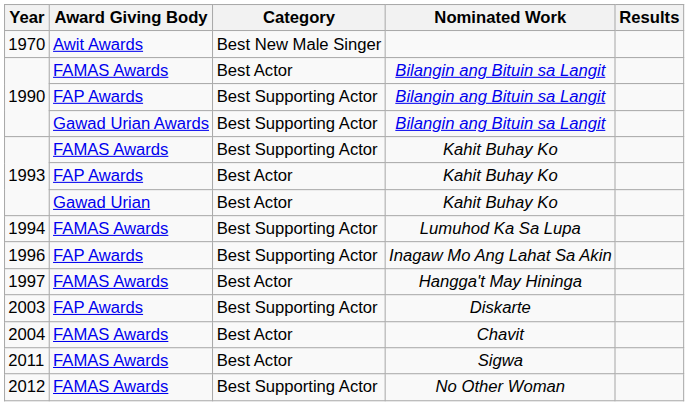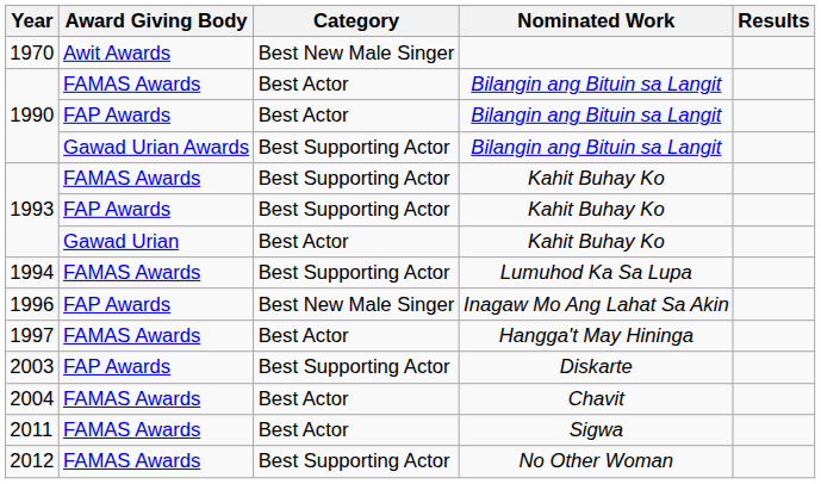 <table class="wikitable">
 <tr>
 <th>Year</th>
 <th>Award Giving Body</th>
 <th>Category</th>
 <th>Nominated Work</th>
 <th>Results</th>
 </tr>
 <tr>
 <td>1970</td>
 <td><a href='#'>Awit Awards</a></td>
 <td>Best New Male Singer</td>
 <td></td>
 <td></td>
 </tr>
 <tr>
 <td rowspan="3">1990</td>
 <td><a href='#'>FAMAS Awards</a></td>
 <td>Best Actor</td>
 <td align=center><em><a href='#'>Bilangin ang Bituin sa Langit</a></em></td>
 <td></td>
 </tr>
 <tr>
 <td><a href='#'>FAP Awards</a></td>
-<td>Best Supporting Actor</td>
+<td>Best Actor</td>
 <td align=center><em><a href='#'>Bilangin ang Bituin sa Langit</a></em></td>
 <td></td>
 </tr>
 <tr>
 <td><a href='#'>Gawad Urian Awards</a></td>
 <td>Best Supporting Actor</td>
 <td align=center><em><a href='#'>Bilangin ang Bituin sa Langit</a></em></td>
 <td></td>
 </tr>
 <tr>
 <td rowspan="3">1993</td>
 <td><a href='#'>FAMAS Awards</a></td>
 <td>Best Supporting Actor</td>
 <td align=center><em>Kahit Buhay Ko</em></td>
 <td></td>
 </tr>
 <tr>
 <td><a href='#'>FAP Awards</a></td>
-<td>Best Actor</td>
+<td>Best Supporting Actor</td>
 <td align=center><em>Kahit Buhay Ko</em></td>
 <td></td>
 </tr>
 <tr>
 <td><a href='#'>Gawad Urian</a></td>
 <td>Best Actor</td>
 <td align=center><em>Kahit Buhay Ko</em></td>
 <td></td>
 </tr>
 <tr>
 <td>1994</td>
 <td><a href='#'>FAMAS Awards</a></td>
 <td>Best Supporting Actor</td>
 <td align=center><em>Lumuhod Ka Sa Lupa</em></td>
 <td></td>
 </tr>
 <tr>
 <td>1996</td>
 <td><a href='#'>FAP Awards</a></td>
-<td>Best Supporting Actor</td>
+<td>Best New Male Singer</td>
 <td align=center><em>Inagaw Mo Ang Lahat Sa Akin</em></td>
 <td></td>
 </tr>
 <tr>
 <td>1997</td>
 <td><a href='#'>FAMAS Awards</a></td>
 <td>Best Actor</td>
 <td align=center><em>Hangga't May Hininga</em></td>
 <td></td>
 </tr>
 <tr>
 <td>2003</td>
 <td><a href='#'>FAP Awards</a></td>
 <td>Best Supporting Actor</td>
 <td align=center><em>Diskarte</em></td>
 <td></td>
 </tr>
 <tr>
 <td>2004</td>
 <td><a href='#'>FAMAS Awards</a></td>
 <td>Best Actor</td>
 <td align=center><em>Chavit</em></td>
 <td></td>
 </tr>
 <tr>
 <td>2011</td>
 <td><a href='#'>FAMAS Awards</a></td>
 <td>Best Actor</td>
 <td align=center><em>Sigwa</em></td>
 <td></td>
 </tr>
 <tr>
 <td>2012</td>
 <td><a href='#'>FAMAS Awards</a></td>
 <td>Best Supporting Actor</td>
 <td align=center><em>No Other Woman</em></td>
 <td></td>
 </tr>
 </table>
